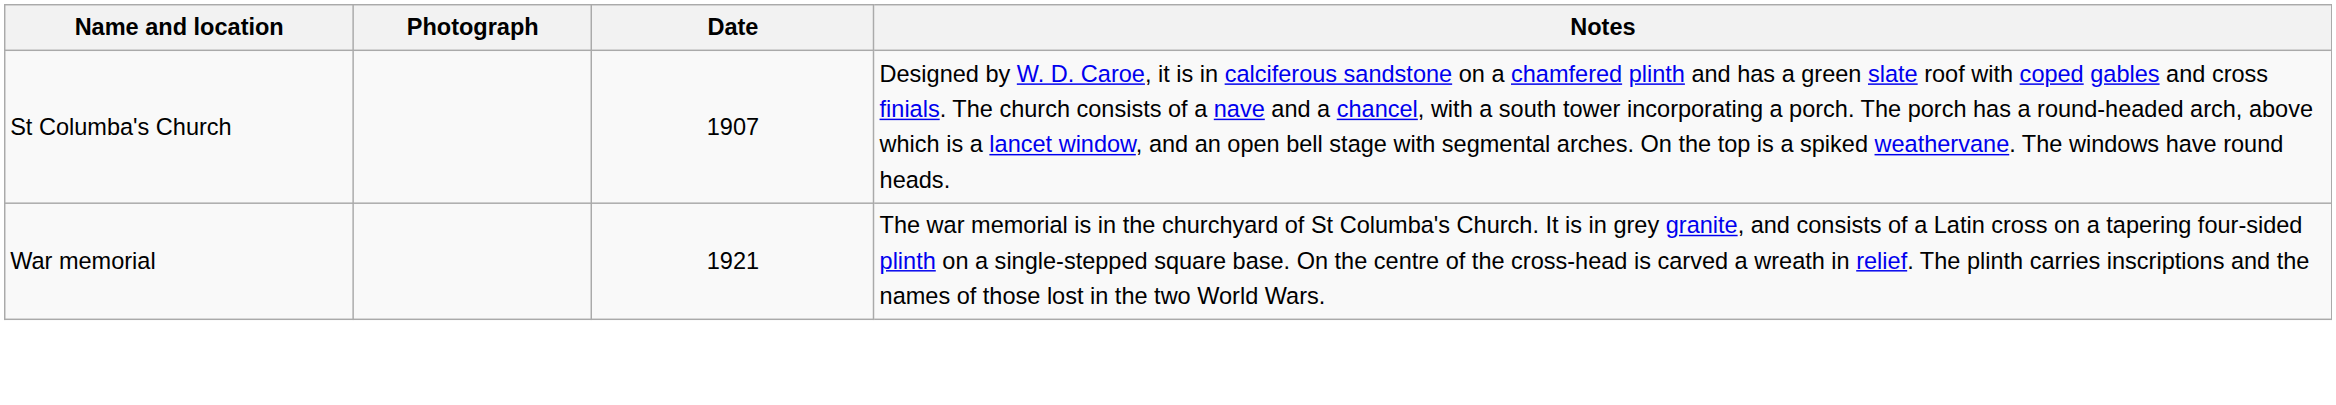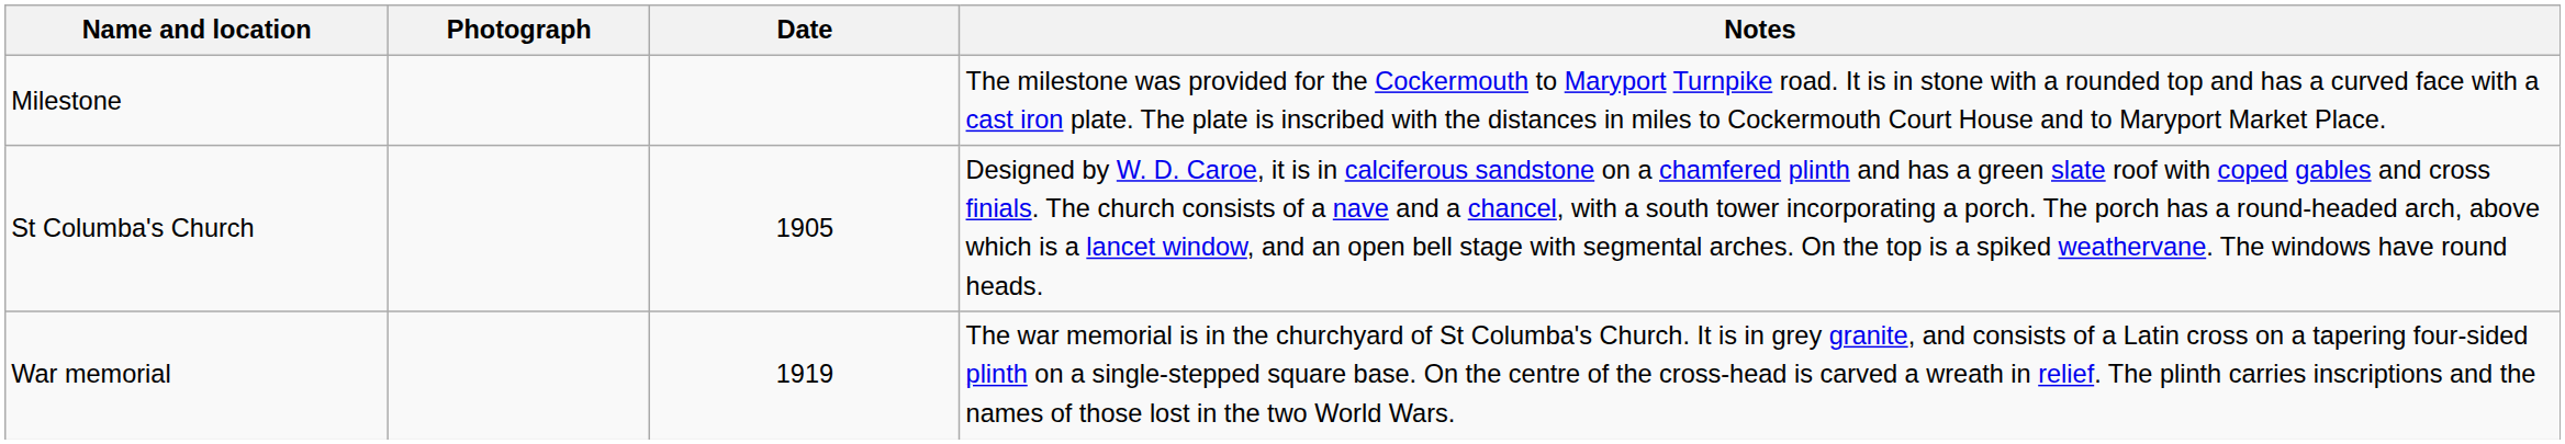 <table class="wikitable sortable plainrowheaders" style="width:100%;border:0px;text-align:left;line-height:150%;">
 <tr>
 <th scope="col"  style="width:150px">Name and location</th>
 <th scope="col"  style="width:100px" class="unsortable">Photograph</th>
 <th scope="col"  style="width:120px">Date</th>
 <th scope="col"  style="width:650px" class="unsortable">Notes</th>
 </tr>
 <tr>
+<td>Milestone<br><small></small></td>
+<td></td>
+<td align="center"></td>
+<td>The milestone was provided for the <a href='#'>Cockermouth</a> to <a href='#'>Maryport</a> <a href='#'>Turnpike</a> road.  It is in stone with a rounded top and has a curved face with a <a href='#'>cast iron</a> plate.  The plate is inscribed with the distances in miles to Cockermouth Court House and to Maryport Market Place.</td>
+</tr>
+<tr>
 <td>St Columba's Church<br><small></small></td>
 <td></td>
-<td align="center">1907</td>
+<td align="center">1905</td>
 <td>Designed by <a href='#'>W. D. Caroe</a>, it is in <a href='#'>calciferous sandstone</a> on a <a href='#'>chamfered</a> <a href='#'>plinth</a> and has a green <a href='#'>slate</a> roof with <a href='#'>coped</a> <a href='#'>gables</a> and cross <a href='#'>finials</a>.  The church consists of a <a href='#'>nave</a> and a <a href='#'>chancel</a>, with a south tower incorporating a porch.  The porch has a round-headed arch, above which is a <a href='#'>lancet window</a>, and an open bell stage with segmental arches.  On the top is a spiked <a href='#'>weathervane</a>.  The windows have round heads.</td>
 </tr>
 <tr>
 <td>War memorial<br><small></small></td>
 <td></td>
-<td align="center">1921</td>
+<td align="center">1919</td>
 <td>The war memorial is in the churchyard of St Columba's Church.  It is in grey <a href='#'>granite</a>, and consists of a Latin cross on a tapering four-sided <a href='#'>plinth</a> on a single-stepped square base.  On the centre of the cross-head is carved a wreath in <a href='#'>relief</a>.  The plinth carries inscriptions and the names of those lost in the two World Wars.</td>
 </tr>
 <tr>
 </tr>
 </table>
